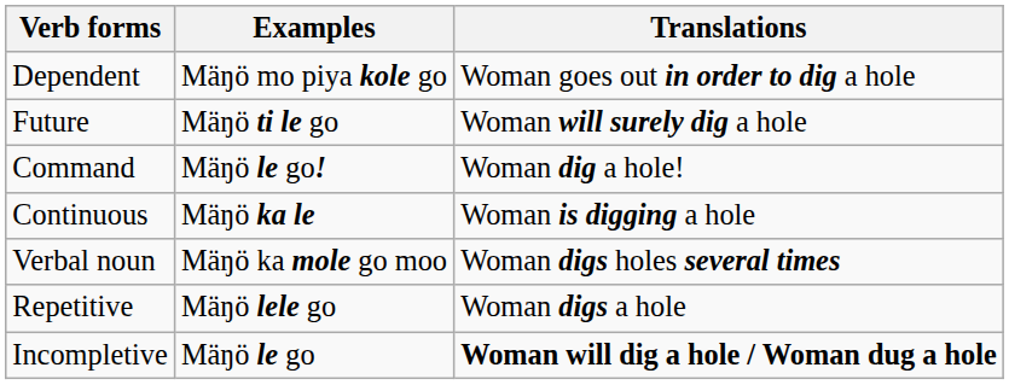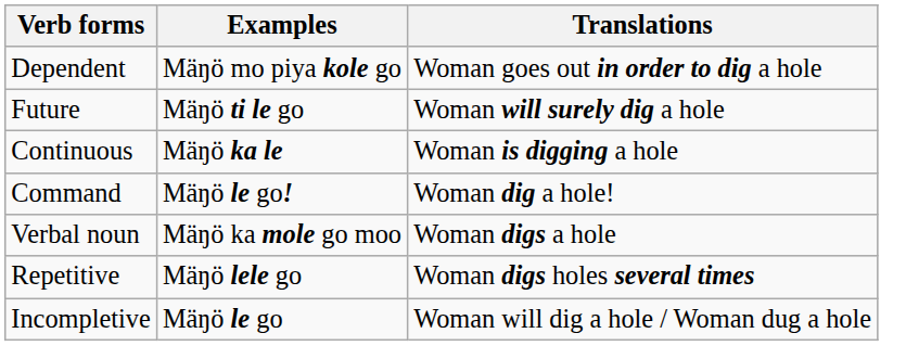 <table class="wikitable">
 <tr>
 <th>Verb  forms</th>
 <th>Examples</th>
 <th>Translations</th>
 </tr>
 <tr>
 <td>Dependent</td>
 <td>Mäŋö  mo piya <strong><em>kole</em></strong> go</td>
 <td>Woman  goes out <strong><em>in order to dig</em></strong> a hole</td>
 </tr>
 <tr>
 <td>Future</td>
 <td>Mäŋö  <strong><em>ti le</em></strong> go</td>
 <td>Woman  <strong><em>will surely dig</em></strong> a hole</td>
 </tr>
 <tr>
+<td>Continuous</td>
+<td>Mäŋö  <strong><em>ka</em></strong> <strong><em>le</em></strong></td>
+<td>Woman  <strong><em>is digging</em></strong> a hole</td>
+</tr>
+<tr>
 <td>Command</td>
 <td>Mäŋö  <strong><em>le</em></strong> go<strong><em>!</em></strong></td>
 <td>Woman  <strong><em>dig</em></strong> a hole!</td>
 </tr>
 <tr>
-<td>Continuous</td>
-<td>Mäŋö  <strong><em>ka</em></strong> <strong><em>le</em></strong></td>
-<td>Woman  <strong><em>is digging</em></strong> a hole</td>
-</tr>
-<tr>
 <td>Verbal  noun</td>
 <td>Mäŋö  ka <strong><em>mole</em></strong> go moo</td>
-<td>Woman  <strong><em>digs</em></strong> holes <strong><em>several times</em></strong></td>
+<td>Woman  <strong><em>digs</em></strong> a hole</td>
 </tr>
 <tr>
 <td>Repetitive</td>
 <td>Mäŋö  <strong><em>lele</em></strong> go</td>
-<td>Woman  <strong><em>digs</em></strong> a hole</td>
+<td>Woman  <strong><em>digs</em></strong> holes <strong><em>several times</em></strong></td>
 </tr>
 <tr>
 <td>Incompletive</td>
 <td>Mäŋö  <strong><em>le</em></strong> go</td>
-<td><strong>Woman  will dig a hole / Woman dug a hole</strong></td>
+<td>Woman  will dig a hole / Woman dug a hole</td>
 </tr>
 </table>
